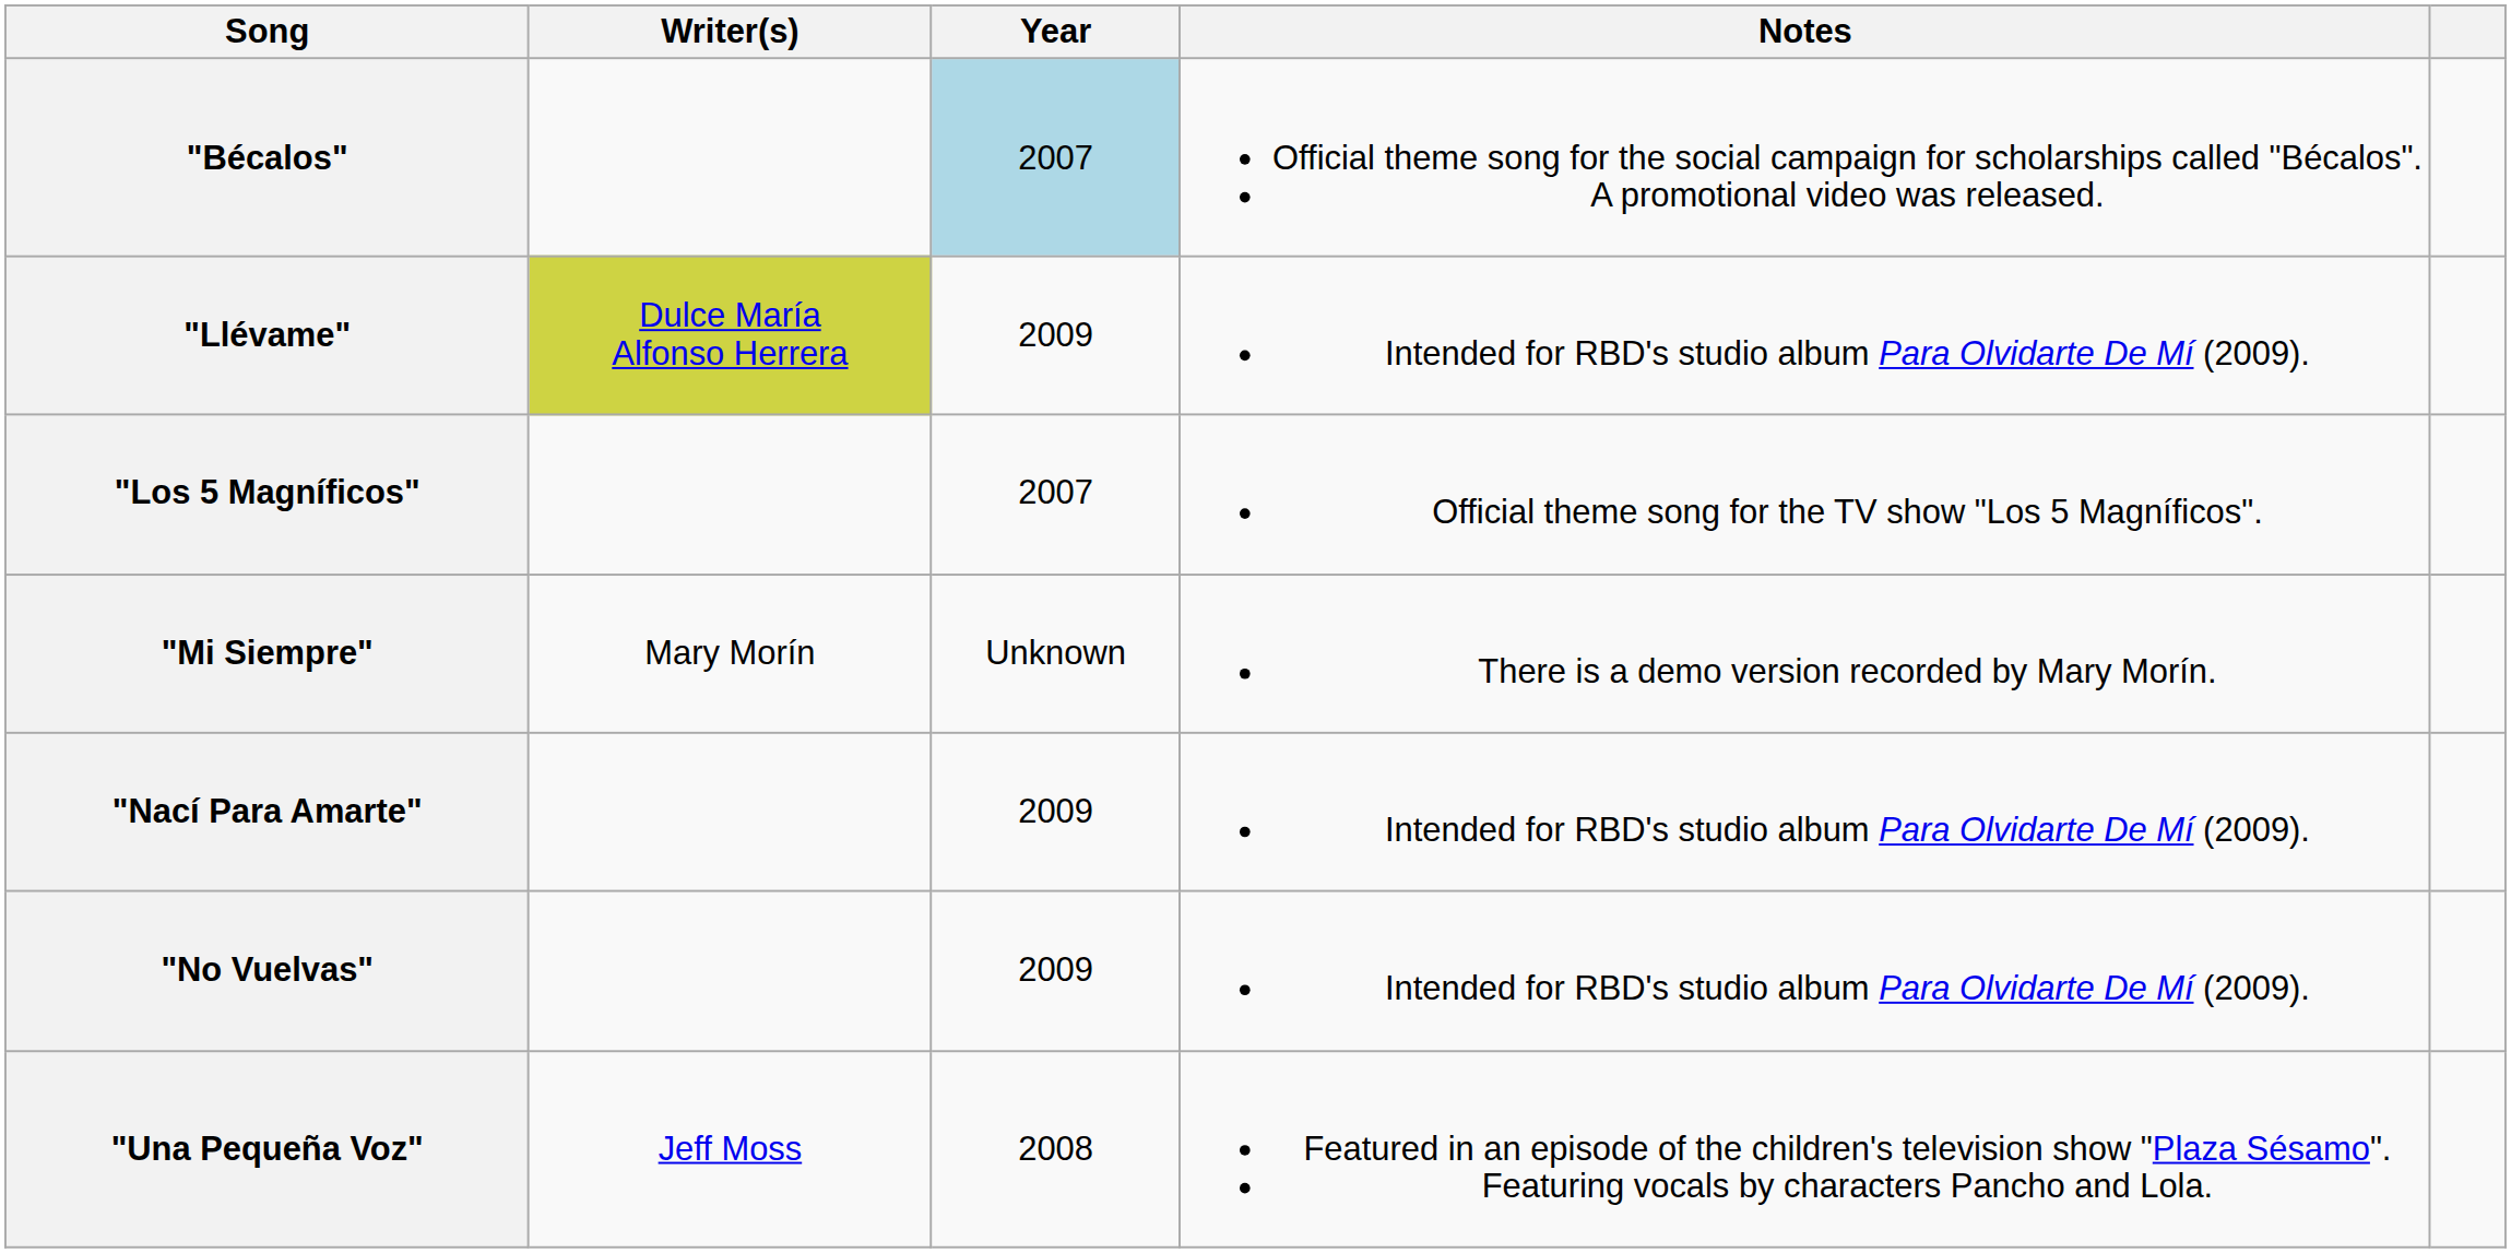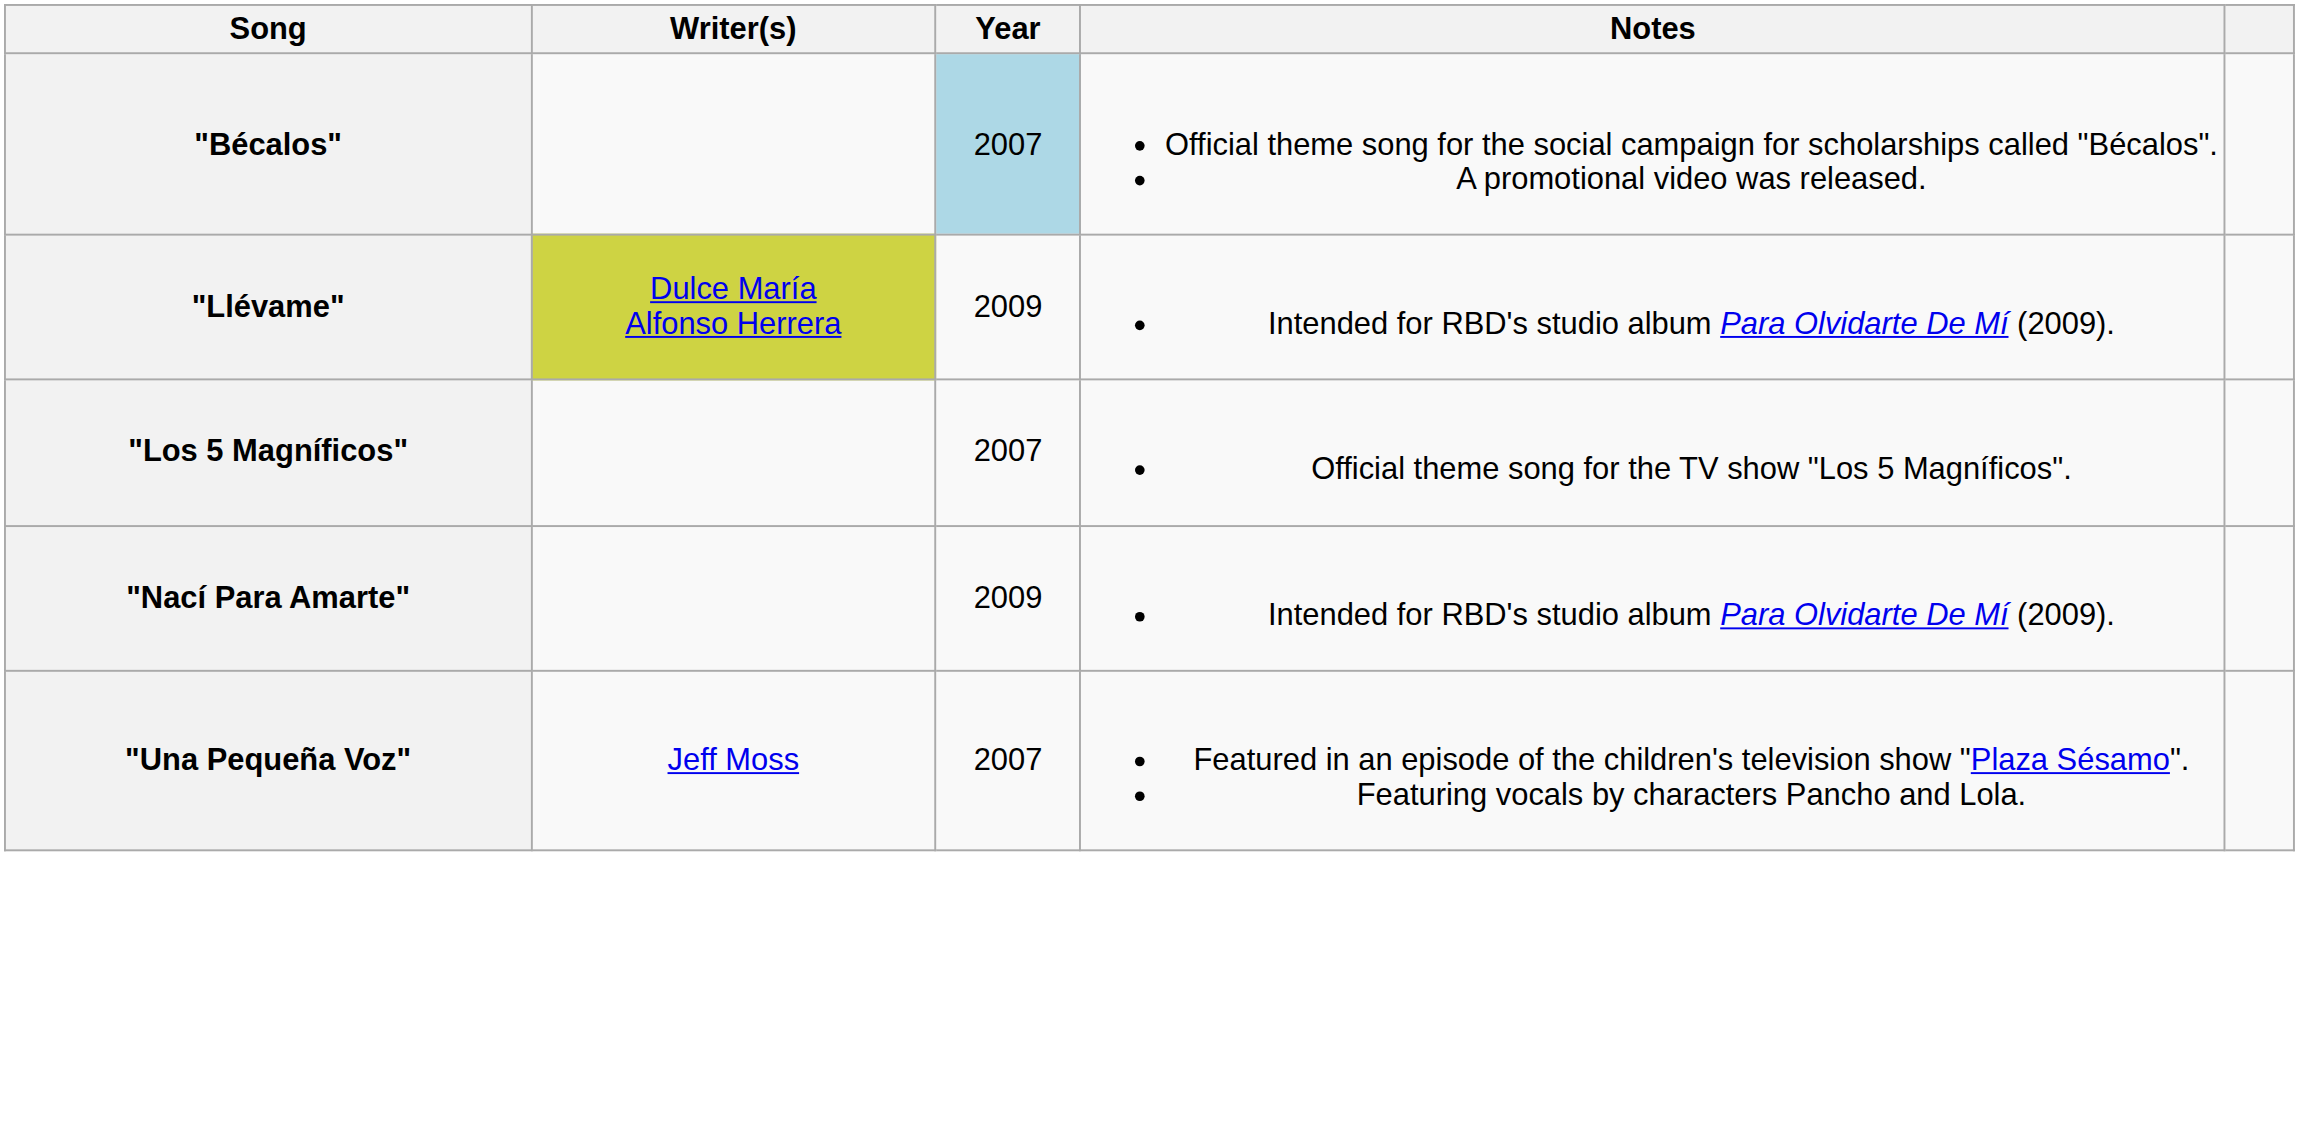 <table class="wikitable plainrowheaders" style="text-align:center;">
 <tr>
 <th scope="col">Song</th>
 <th scope="col">Writer(s)</th>
 <th scope="col">Year</th>
 <th scope="col" style="width:50%">Notes</th>
 <th scope="col" style="width:3%"></th>
 </tr>
 <tr>
 <th scope="row">"Bécalos"</th>
 <td></td>
 <td style="background: lightblue;">2007</td>
 <td><br><ul><li>Official theme song for the social campaign for scholarships called "Bécalos".</li><li>A promotional video was released.</li></ul></td>
 <td></td>
 </tr>
 <tr>
 <th scope="row">"Llévame"</th>
 <td style="background-color:#ced343"><a href='#'>Dulce María</a><br><a href='#'>Alfonso Herrera</a></td>
 <td>2009</td>
 <td><br><ul><li>Intended for RBD's studio album <em><a href='#'>Para Olvidarte De Mí</a></em> (2009).</li></ul></td>
 <td></td>
 </tr>
 <tr>
 <th scope="row">"Los 5 Magníficos"</th>
 <td></td>
 <td>2007</td>
 <td><br><ul><li>Official theme song for the TV show "Los 5 Magníficos".</li></ul></td>
 <td></td>
 </tr>
 <tr>
-<th scope="row">"Mi Siempre"</th>
-<td>Mary Morín</td>
-<td>Unknown</td>
-<td><br><ul><li>There is a demo version recorded by Mary Morín.</li></ul></td>
-<td></td>
-</tr>
-<tr>
 <th scope="row">"Nací Para Amarte"</th>
-<td></td>
-<td>2009</td>
-<td><br><ul><li>Intended for RBD's studio album <em><a href='#'>Para Olvidarte De Mí</a></em> (2009).</li></ul></td>
-<td></td>
-</tr>
-<tr>
-<th scope="row">"No Vuelvas"</th>
 <td></td>
 <td>2009</td>
 <td><br><ul><li>Intended for RBD's studio album <em><a href='#'>Para Olvidarte De Mí</a></em> (2009).</li></ul></td>
 <td></td>
 </tr>
 <tr>
 <th scope="row">"Una Pequeña Voz"</th>
 <td><a href='#'>Jeff Moss</a></td>
-<td>2008</td>
+<td>2007</td>
 <td><br><ul><li>Featured in an episode of the children's television show "<a href='#'>Plaza Sésamo</a>".</li><li>Featuring vocals by characters Pancho and Lola.</li></ul></td>
 <td></td>
 </tr>
 </table>
